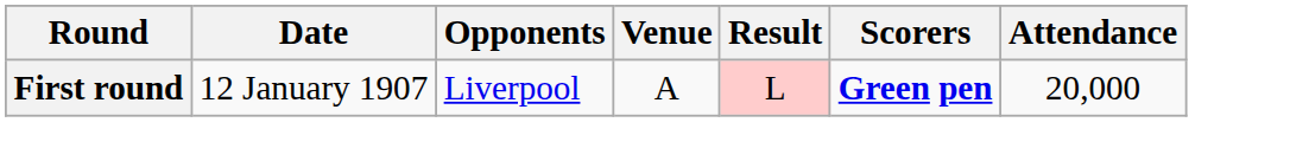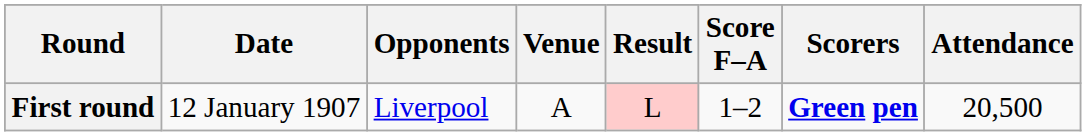 <table class="wikitable plainrowheaders" style="text-align:center">
 <tr>
 <th scope="col">Round</th>
 <th scope="col">Date</th>
 <th scope="col">Opponents</th>
 <th scope="col">Venue</th>
 <th scope="col">Result</th>
+<th scope="col">Score<br>F–A</th>
 <th scope="col">Scorers</th>
 <th scope="col">Attendance</th>
 </tr>
 <tr>
 <th scope="row">First round</th>
 <td align="left">12 January 1907</td>
 <td align="left"><a href='#'>Liverpool</a></td>
 <td>A</td>
 <td style=background:#fcc>L</td>
+<td>1–2</td>
 <td align="left"><strong><a href='#'>Green</a> <a href='#'>pen</a></strong></td>
-<td>20,000</td>
+<td>20,500</td>
 </tr>
 </table>
